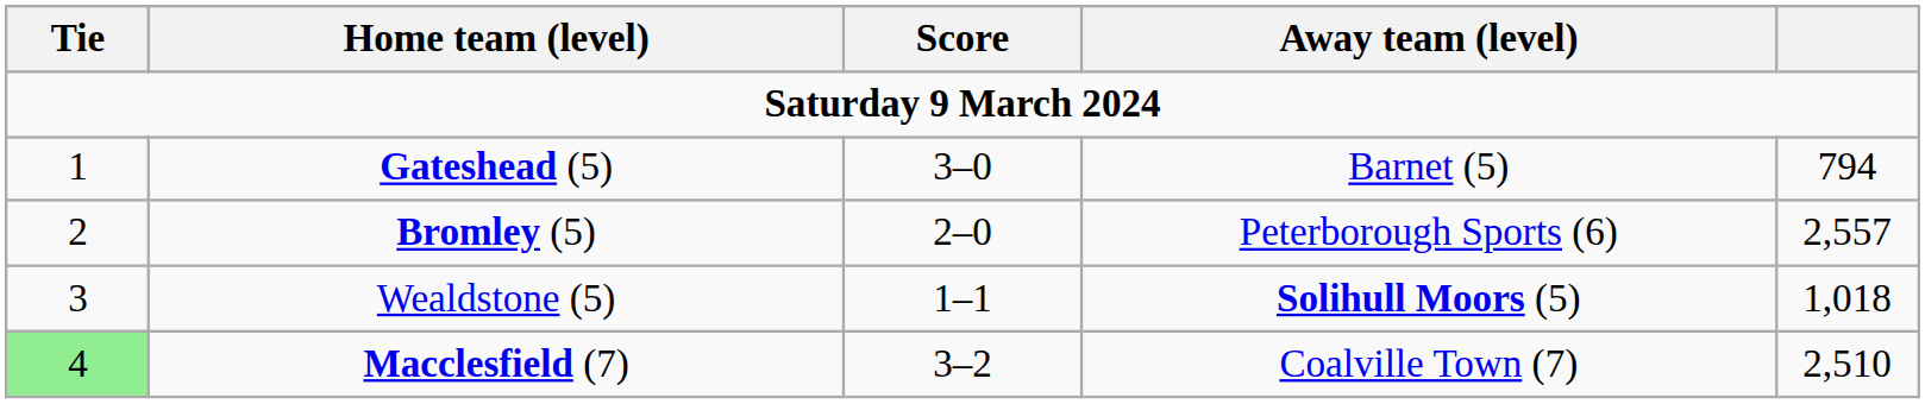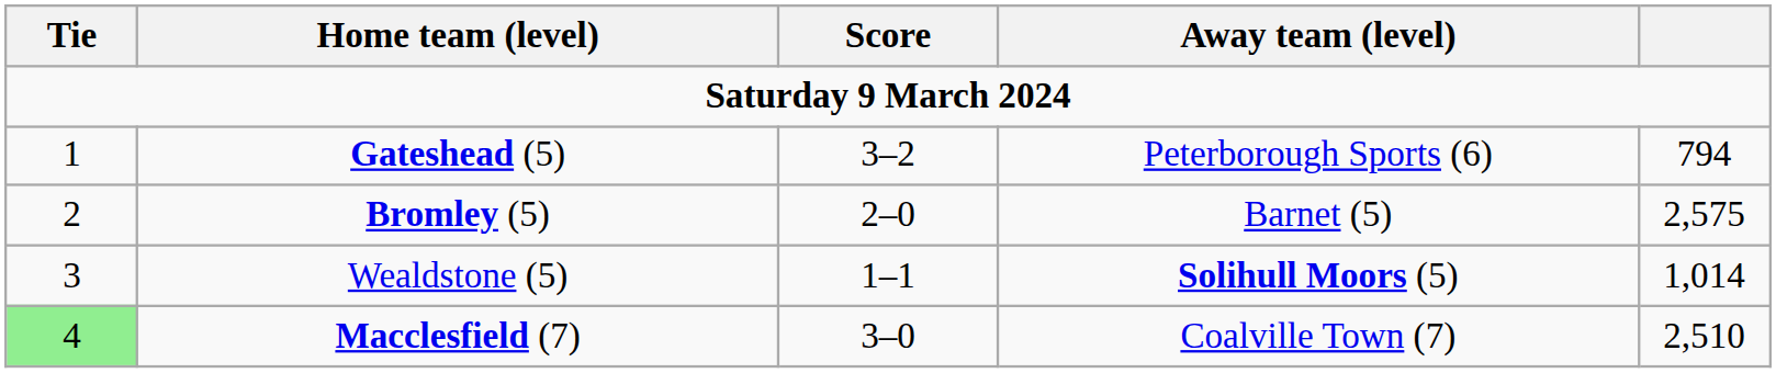 <table class="wikitable" style="width:700px;text-align:center;font-size:90%">
 <tr>
 <th scope="col" style="width: 7.50%">Tie</th>
 <th scope="col" style="width:36.25%">Home team (level)</th>
 <th scope="col" style="width:12.50%">Score</th>
 <th scope="col" style="width:36.25%">Away team (level)</th>
 <th scope="col" style="width: 7.50%"></th>
 </tr>
 <tr>
 <td colspan="5"><strong>Saturday 9 March 2024</strong></td>
 </tr>
 <tr>
 <td>1</td>
 <td><strong><a href='#'>Gateshead</a></strong> (5)</td>
-<td>3–0</td>
-<td><a href='#'>Barnet</a> (5)</td>
+<td>3–2</td>
+<td><a href='#'>Peterborough Sports</a> (6)</td>
 <td>794</td>
 </tr>
 <tr>
 <td>2</td>
 <td><strong><a href='#'>Bromley</a></strong> (5)</td>
 <td>2–0</td>
-<td><a href='#'>Peterborough Sports</a> (6)</td>
-<td>2,557</td>
+<td><a href='#'>Barnet</a> (5)</td>
+<td>2,575</td>
 </tr>
 <tr>
 <td>3</td>
 <td><a href='#'>Wealdstone</a> (5)</td>
 <td>1–1 </td>
 <td><strong><a href='#'>Solihull Moors</a></strong> (5)</td>
-<td>1,018</td>
+<td>1,014</td>
 </tr>
 <tr>
 <td style="background: lightgreen;">4</td>
 <td><strong><a href='#'>Macclesfield</a></strong> (7)</td>
-<td>3–2</td>
+<td>3–0</td>
 <td><a href='#'>Coalville Town</a> (7)</td>
 <td>2,510</td>
 </tr>
 </table>
